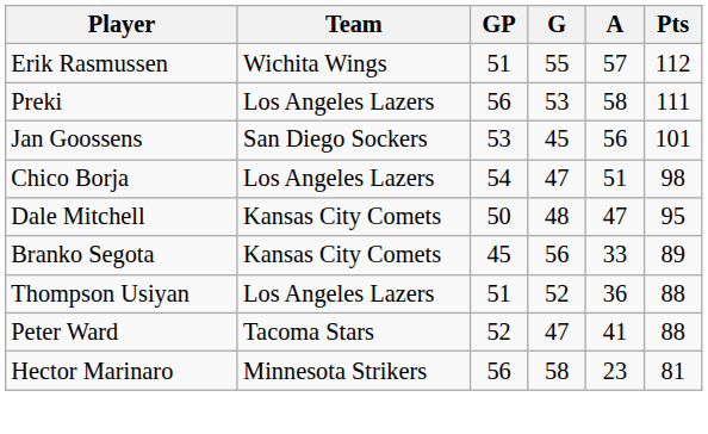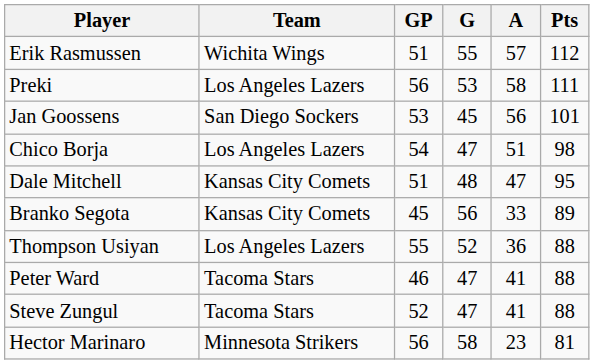 <table class="wikitable">
 <tr>
 <th width="30%">Player</th>
 <th width="30%">Team</th>
 <th width="7.5%">GP</th>
 <th width="7.5%">G</th>
 <th width="7.5%">A</th>
 <th width="7.5%">Pts</th>
 </tr>
 <tr align=center>
 <td align=left>Erik Rasmussen</td>
 <td align=left>Wichita Wings</td>
 <td>51</td>
 <td>55</td>
 <td>57</td>
 <td>112</td>
 </tr>
 <tr align=center>
 <td align=left>Preki</td>
 <td align=left>Los Angeles Lazers</td>
 <td>56</td>
 <td>53</td>
 <td>58</td>
 <td>111</td>
 </tr>
 <tr align=center>
 <td align=left>Jan Goossens</td>
 <td align=left>San Diego Sockers</td>
 <td>53</td>
 <td>45</td>
 <td>56</td>
 <td>101</td>
 </tr>
 <tr align=center>
 <td align=left>Chico Borja</td>
 <td align=left>Los Angeles Lazers</td>
 <td>54</td>
 <td>47</td>
 <td>51</td>
 <td>98</td>
 </tr>
 <tr align=center>
 <td align=left>Dale Mitchell</td>
 <td align=left>Kansas City Comets</td>
-<td>50</td>
+<td>51</td>
 <td>48</td>
 <td>47</td>
 <td>95</td>
 </tr>
 <tr align=center>
 <td align=left>Branko Segota</td>
 <td align=left>Kansas City Comets</td>
 <td>45</td>
 <td>56</td>
 <td>33</td>
 <td>89</td>
 </tr>
 <tr align=center>
 <td align=left>Thompson Usiyan</td>
 <td align=left>Los Angeles Lazers</td>
-<td>51</td>
+<td>55</td>
 <td>52</td>
 <td>36</td>
 <td>88</td>
 </tr>
 <tr align=center>
 <td align=left>Peter Ward</td>
+<td align=left>Tacoma Stars</td>
+<td>46</td>
+<td>47</td>
+<td>41</td>
+<td>88</td>
+</tr>
+<tr align=center>
+<td align=left>Steve Zungul</td>
 <td align=left>Tacoma Stars</td>
 <td>52</td>
 <td>47</td>
 <td>41</td>
 <td>88</td>
 </tr>
 <tr align=center>
 <td align=left>Hector Marinaro</td>
 <td align=left>Minnesota Strikers</td>
 <td>56</td>
 <td>58</td>
 <td>23</td>
 <td>81</td>
 </tr>
 </table>
